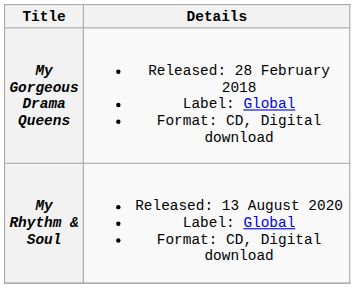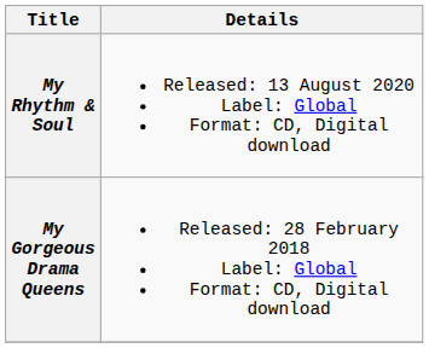 <table class="wikitable plainrowheaders" style="text-align:center;">
 <tr>
 <th scope="col" style="width:5em;">Title</th>
 <th scope="col" style="width:18em;">Details</th>
 </tr>
 <tr>
+<th scope="row"><em>My Rhythm & Soul</em></th>
+<td><br><ul><li>Released: 13 August 2020</li><li>Label: <a href='#'>Global</a></li><li>Format: CD, Digital download</li></ul></td>
+</tr>
+<tr>
 <th scope="row"><em>My Gorgeous Drama Queens</em></th>
 <td><br><ul><li>Released: 28 February 2018</li><li>Label: <a href='#'>Global</a></li><li>Format: CD, Digital download</li></ul></td>
 </tr>
 <tr>
-<th scope="row"><em>My Rhythm & Soul</em></th>
-<td><br><ul><li>Released: 13 August 2020</li><li>Label: <a href='#'>Global</a></li><li>Format: CD, Digital download</li></ul></td>
-</tr>
-<tr>
 </tr>
 </table>
